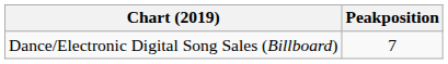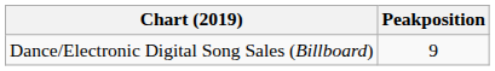 <table class="wikitable">
 <tr>
 <th>Chart (2019)</th>
 <th>Peakposition</th>
 </tr>
 <tr>
 <td>Dance/Electronic Digital Song Sales (<em>Billboard</em>)</td>
-<td align="center">7</td>
+<td align="center">9</td>
 </tr>
 </table>
